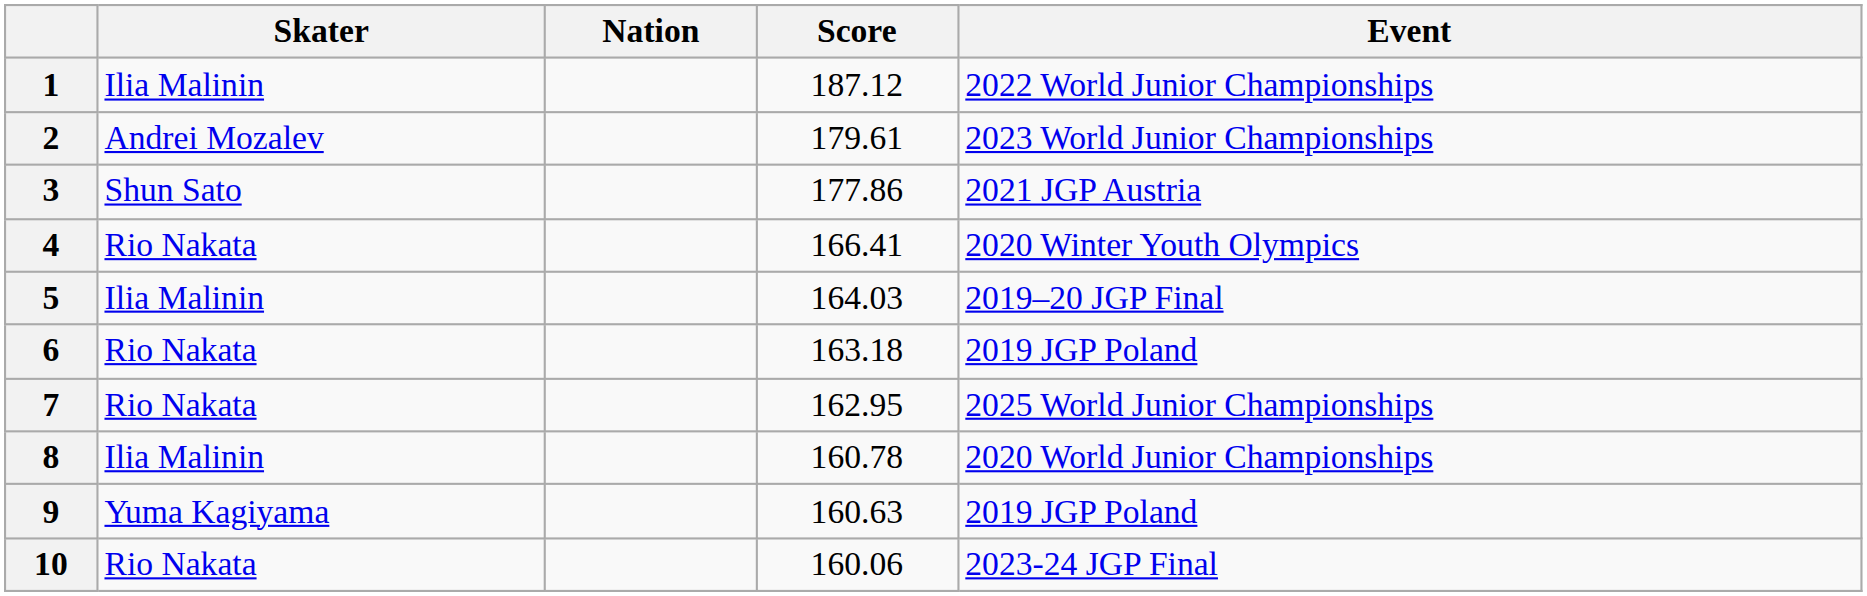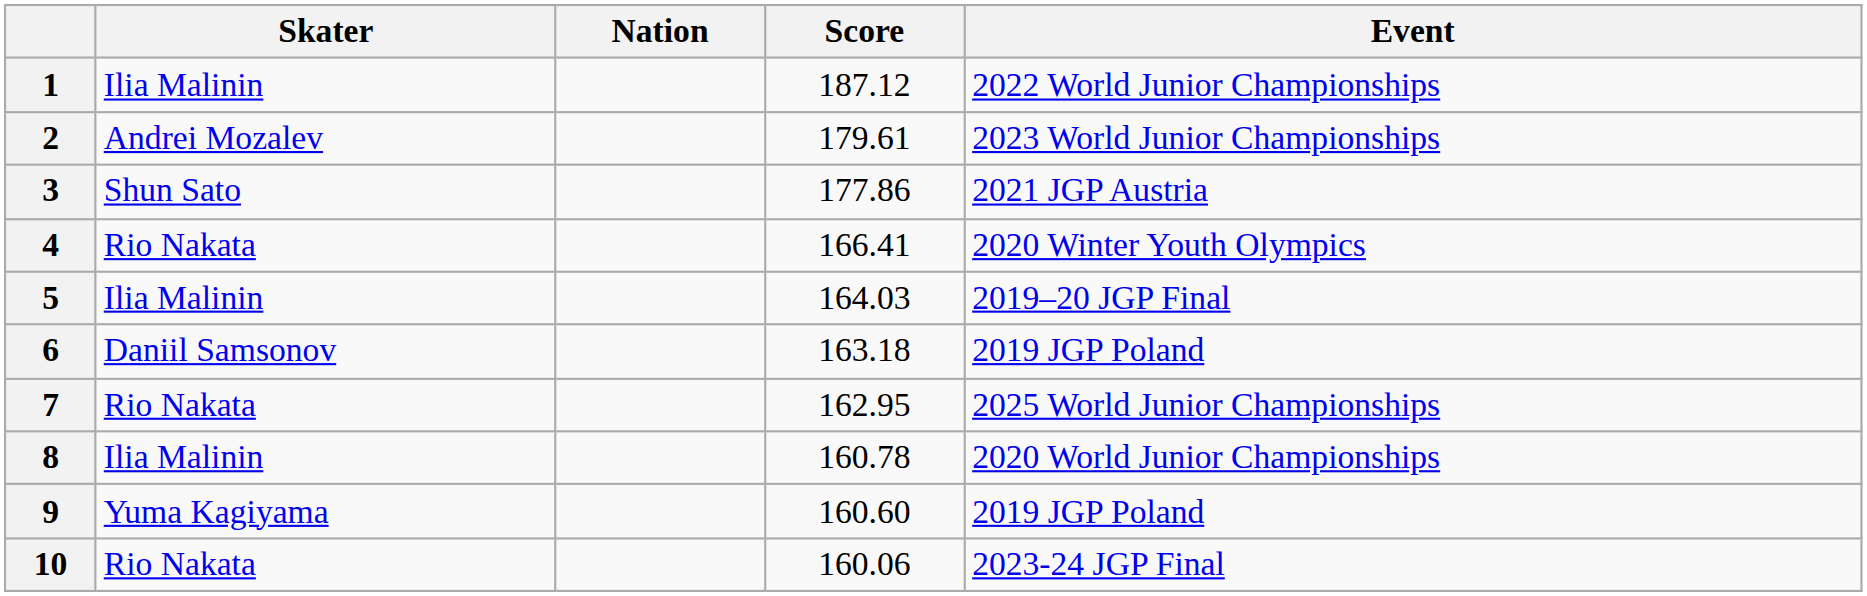 <table class="wikitable sortable" style="text-align:left; width:70%">
 <tr>
 <th scope="col"></th>
 <th scope="col">Skater</th>
 <th scope="col">Nation</th>
 <th scope="col">Score</th>
 <th scope="col">Event</th>
 </tr>
 <tr>
 <th scope="row">1</th>
 <td><a href='#'>Ilia Malinin</a></td>
 <td></td>
 <td style="text-align:center;">187.12</td>
 <td><a href='#'>2022 World Junior Championships</a></td>
 </tr>
 <tr>
 <th scope="row">2</th>
 <td><a href='#'>Andrei Mozalev</a></td>
 <td></td>
 <td style="text-align:center;">179.61</td>
 <td><a href='#'>2023 World Junior Championships</a></td>
 </tr>
 <tr>
 <th scope="row">3</th>
 <td><a href='#'>Shun Sato</a></td>
 <td></td>
 <td style="text-align:center;">177.86</td>
 <td><a href='#'>2021 JGP Austria</a></td>
 </tr>
 <tr>
 <th scope="row">4</th>
 <td><a href='#'>Rio Nakata</a></td>
 <td></td>
 <td style="text-align:center;">166.41</td>
 <td><a href='#'>2020 Winter Youth Olympics</a></td>
 </tr>
 <tr>
 <th scope="row">5</th>
 <td><a href='#'>Ilia Malinin</a></td>
 <td></td>
 <td style="text-align:center;">164.03</td>
 <td><a href='#'>2019–20 JGP Final</a></td>
 </tr>
 <tr>
 <th scope="row">6</th>
-<td><a href='#'>Rio Nakata</a></td>
+<td><a href='#'>Daniil Samsonov</a></td>
 <td></td>
 <td style="text-align:center;">163.18</td>
 <td><a href='#'>2019 JGP Poland</a></td>
 </tr>
 <tr>
 <th scope="row">7</th>
 <td><a href='#'>Rio Nakata</a></td>
 <td></td>
 <td style="text-align:center;">162.95</td>
 <td><a href='#'>2025 World Junior Championships</a></td>
 </tr>
 <tr>
 <th scope="row">8</th>
 <td><a href='#'>Ilia Malinin</a></td>
 <td></td>
 <td style="text-align:center;">160.78</td>
 <td><a href='#'>2020 World Junior Championships</a></td>
 </tr>
 <tr>
 <th scope="row">9</th>
 <td><a href='#'>Yuma Kagiyama</a></td>
 <td></td>
-<td style="text-align:center;">160.63</td>
+<td style="text-align:center;">160.60</td>
 <td><a href='#'>2019 JGP Poland</a></td>
 </tr>
 <tr>
 <th scope="row">10</th>
 <td><a href='#'>Rio Nakata</a></td>
 <td></td>
 <td style="text-align:center;">160.06</td>
 <td><a href='#'>2023-24 JGP Final</a></td>
 </tr>
 </table>
